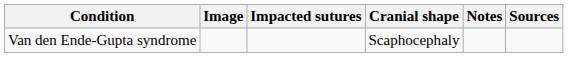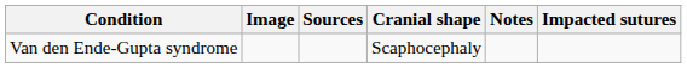 <table class="wikitable sortable">
 <tr>
 <th>Condition</th>
 <th>Image</th>
-<th>Impacted sutures</th>
+<th>Sources</th>
 <th>Cranial shape</th>
 <th>Notes</th>
-<th>Sources</th>
+<th>Impacted sutures</th>
 </tr>
 <tr>
 <td>Van den Ende-Gupta syndrome</td>
 <td></td>
 <td></td>
 <td>Scaphocephaly</td>
 <td></td>
 <td></td>
 </tr>
 </table>
